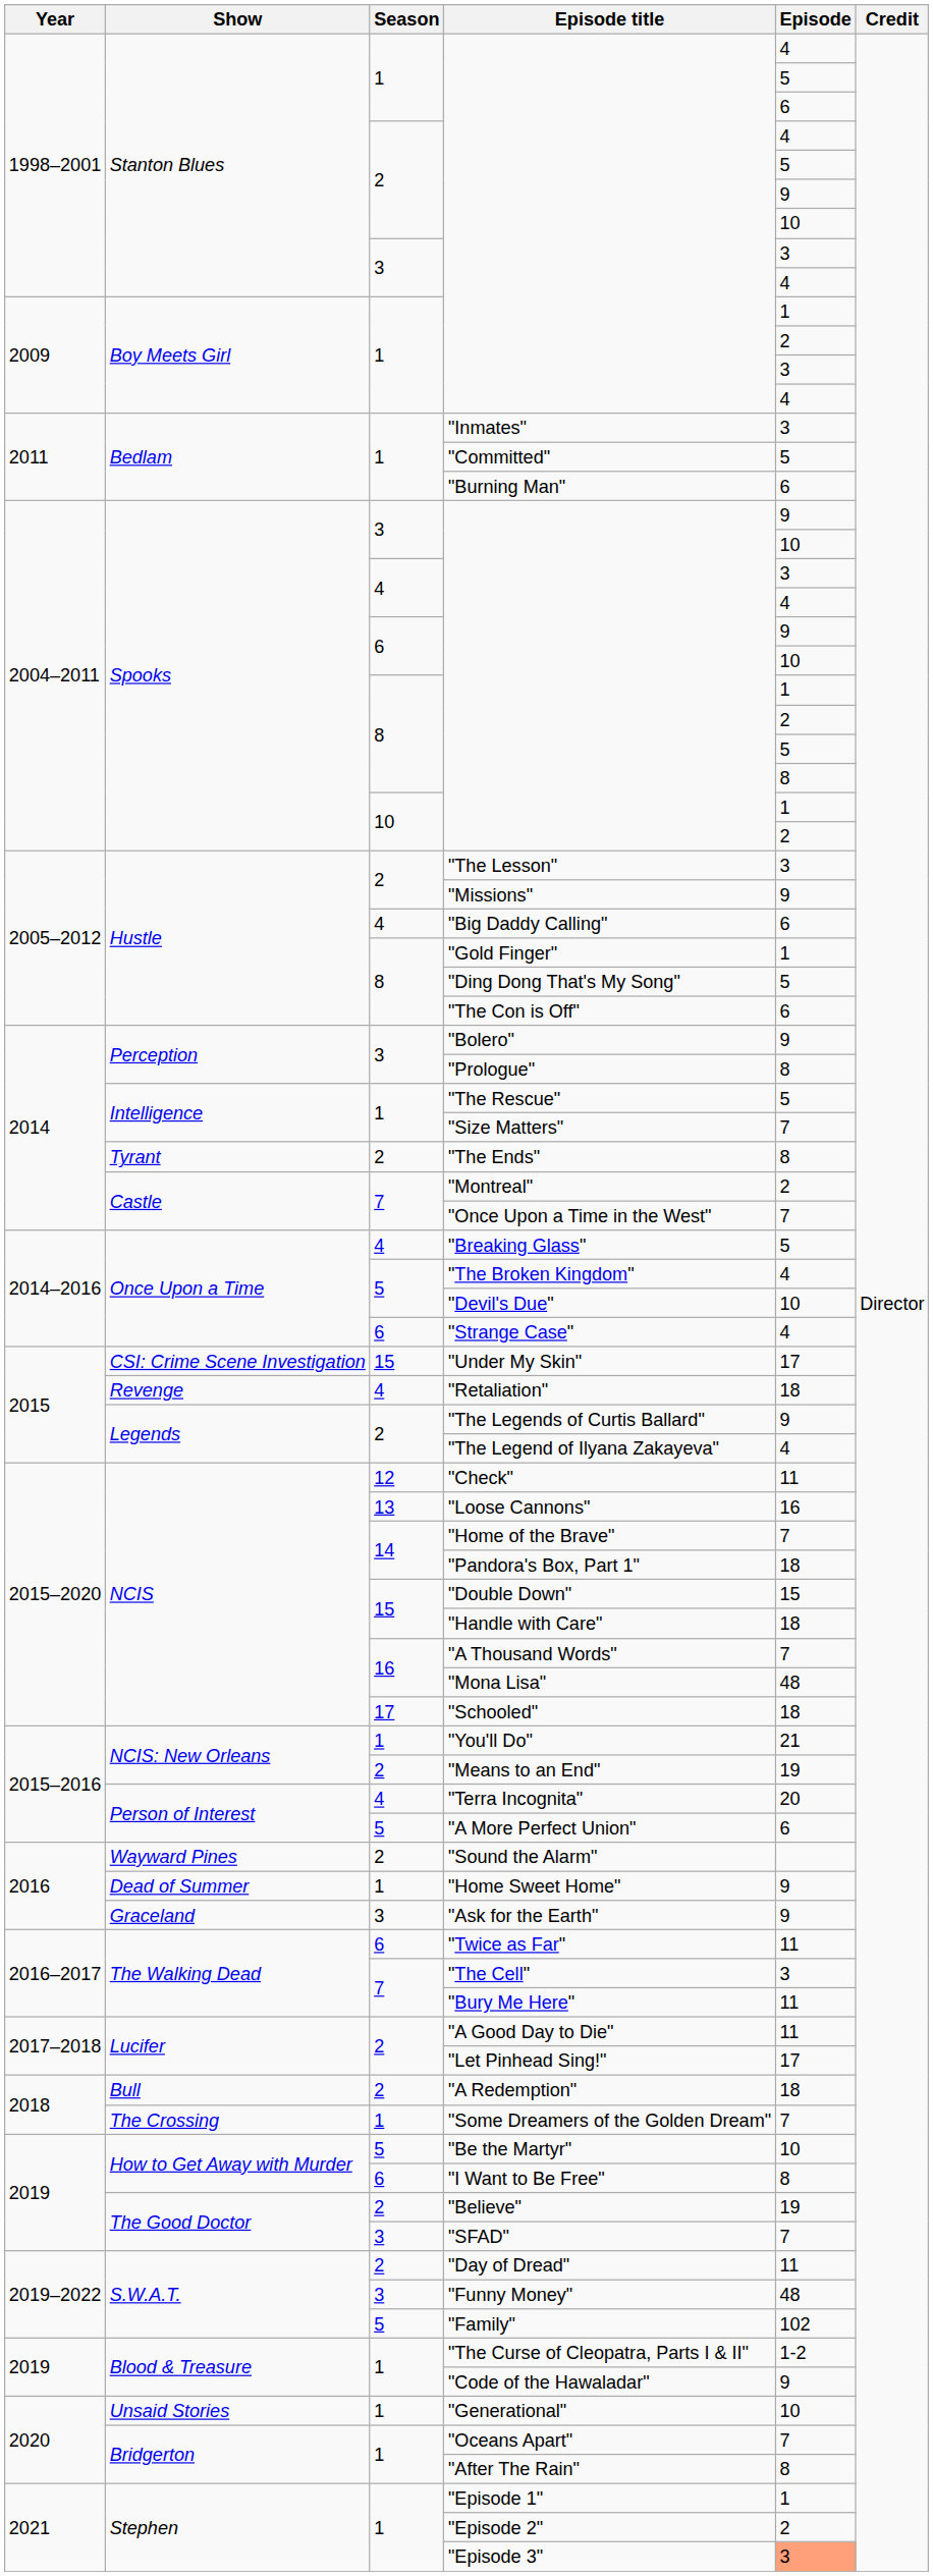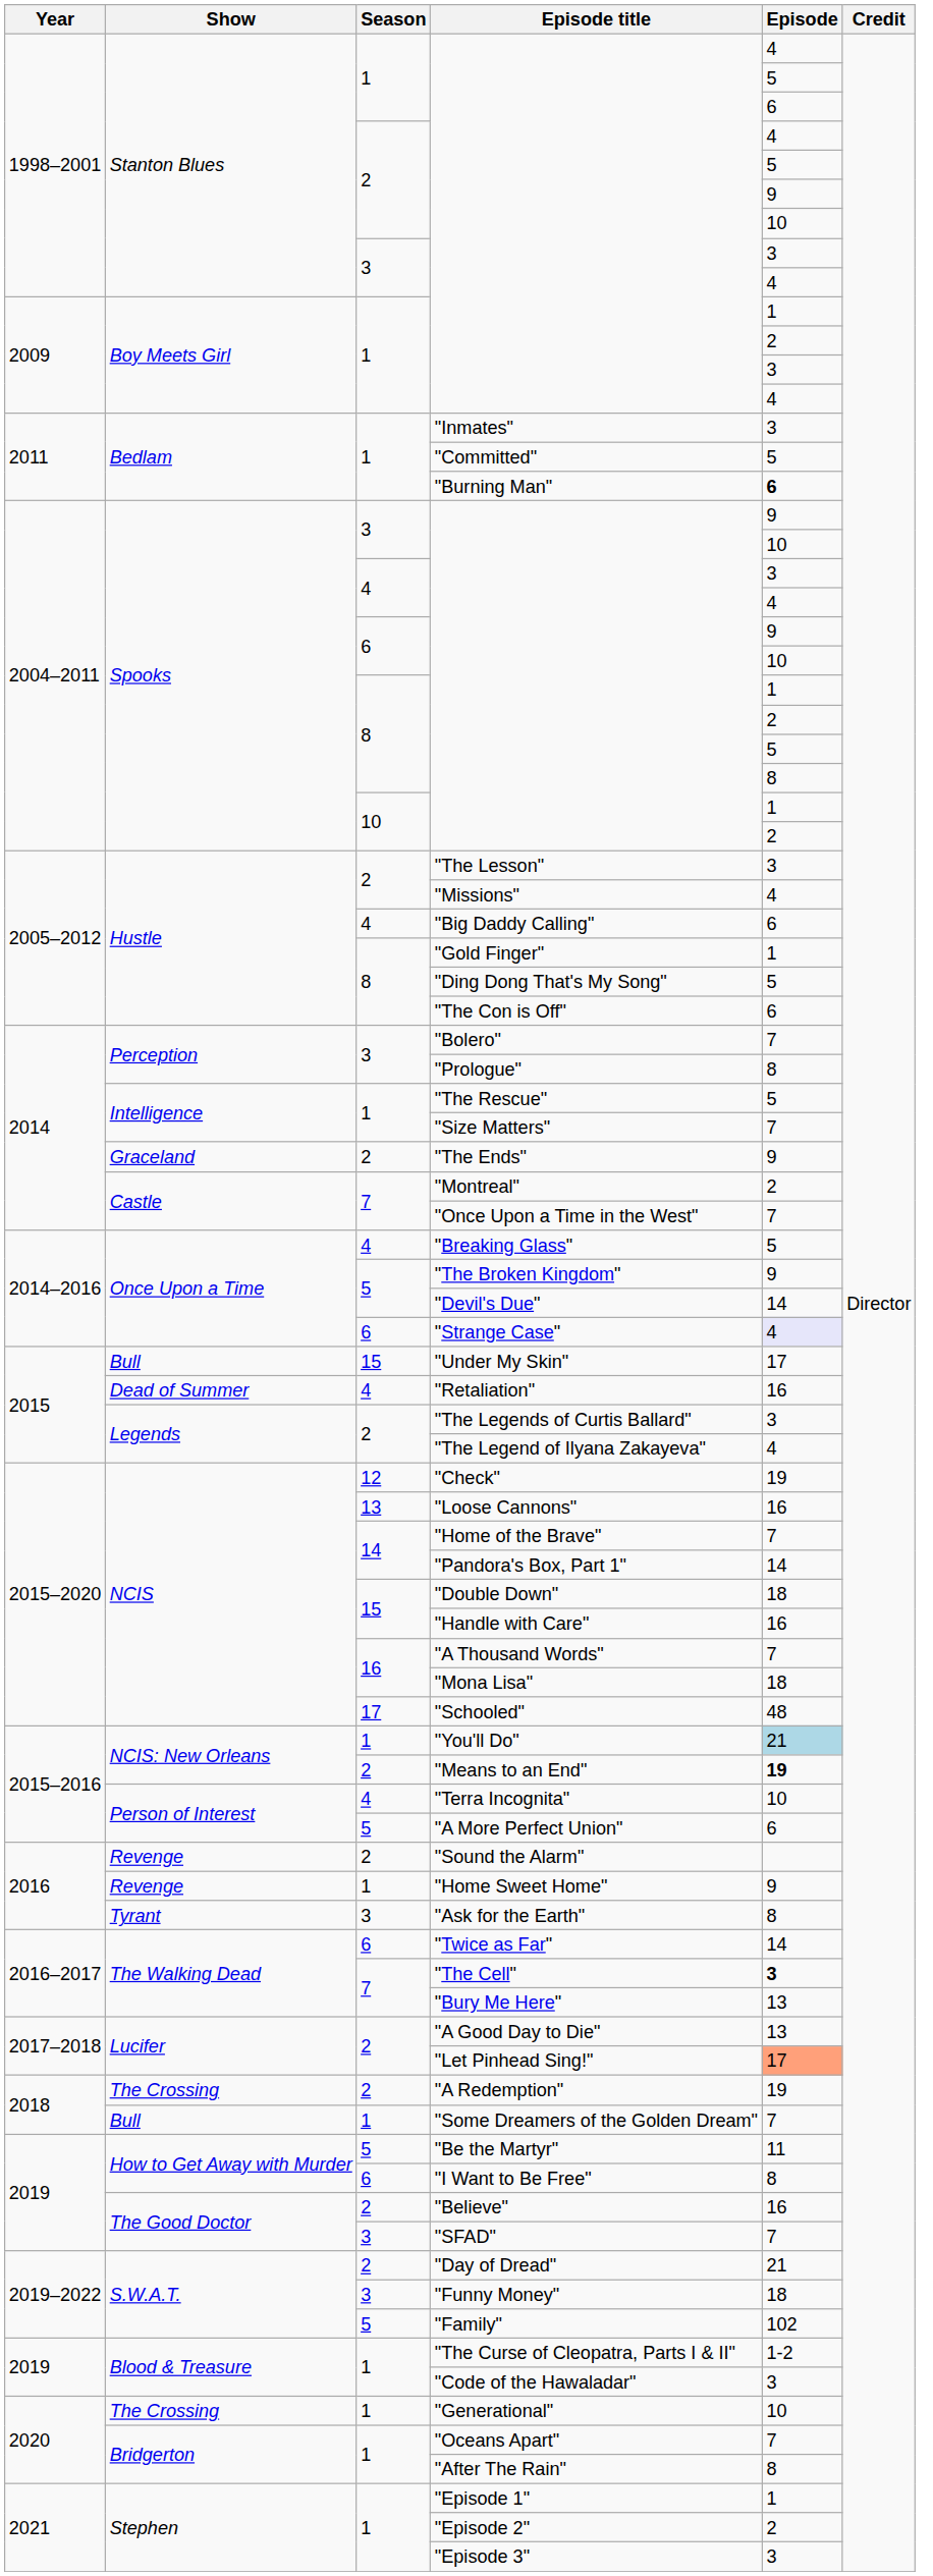 <table class="wikitable" style="font-size: 95%;">
 <tr>
 <th>Year</th>
 <th>Show</th>
 <th>Season</th>
 <th>Episode title</th>
 <th>Episode</th>
 <th>Credit</th>
 </tr>
 <tr>
 <td rowspan=9>1998–2001</td>
 <td rowspan=9><em>Stanton Blues</em></td>
 <td rowspan=3>1</td>
 <td rowspan=13></td>
 <td>4</td>
 <td rowspan=87>Director</td>
 </tr>
 <tr>
 <td>5</td>
 </tr>
 <tr>
 <td>6</td>
 </tr>
 <tr>
 <td rowspan=4>2</td>
 <td>4</td>
 </tr>
 <tr>
 <td>5</td>
 </tr>
 <tr>
 <td>9</td>
 </tr>
 <tr>
 <td>10</td>
 </tr>
 <tr>
 <td rowspan=2>3</td>
 <td>3</td>
 </tr>
 <tr>
 <td>4</td>
 </tr>
 <tr>
 <td rowspan=4>2009</td>
 <td rowspan=4><em><a href='#'>Boy Meets Girl</a></em></td>
 <td rowspan=4>1</td>
 <td>1</td>
 </tr>
 <tr>
 <td>2</td>
 </tr>
 <tr>
 <td>3</td>
 </tr>
 <tr>
 <td>4</td>
 </tr>
 <tr>
 <td rowspan=3>2011</td>
 <td rowspan=3><em><a href='#'>Bedlam</a></em></td>
 <td rowspan=3>1</td>
 <td>"Inmates"</td>
 <td>3</td>
 </tr>
 <tr>
 <td>"Committed"</td>
 <td>5</td>
 </tr>
 <tr>
 <td>"Burning Man"</td>
-<td>6</td>
+<td><strong>6</strong></td>
 </tr>
 <tr>
 <td rowspan=12>2004–2011</td>
 <td rowspan=12><em><a href='#'>Spooks</a></em></td>
 <td rowspan=2>3</td>
 <td rowspan=12></td>
 <td>9</td>
 </tr>
 <tr>
 <td>10</td>
 </tr>
 <tr>
 <td rowspan=2>4</td>
 <td>3</td>
 </tr>
 <tr>
 <td>4</td>
 </tr>
 <tr>
 <td rowspan=2>6</td>
 <td>9</td>
 </tr>
 <tr>
 <td>10</td>
 </tr>
 <tr>
 <td rowspan=4>8</td>
 <td>1</td>
 </tr>
 <tr>
 <td>2</td>
 </tr>
 <tr>
 <td>5</td>
 </tr>
 <tr>
 <td>8</td>
 </tr>
 <tr>
 <td rowspan=2>10</td>
 <td>1</td>
 </tr>
 <tr>
 <td>2</td>
 </tr>
 <tr>
 <td rowspan=6>2005–2012</td>
 <td rowspan=6><em><a href='#'>Hustle</a></em></td>
 <td rowspan=2>2</td>
 <td>"The Lesson"</td>
 <td>3</td>
 </tr>
 <tr>
 <td>"Missions"</td>
-<td>9</td>
+<td>4</td>
 </tr>
 <tr>
 <td>4</td>
 <td>"Big Daddy Calling"</td>
 <td>6</td>
 </tr>
 <tr>
 <td rowspan=3>8</td>
 <td>"Gold Finger"</td>
 <td>1</td>
 </tr>
 <tr>
 <td>"Ding Dong That's My Song"</td>
 <td>5</td>
 </tr>
 <tr>
 <td>"The Con is Off"</td>
 <td>6</td>
 </tr>
 <tr>
 <td rowspan=7>2014</td>
 <td rowspan=2><em><a href='#'>Perception</a></em></td>
 <td rowspan=2>3</td>
 <td>"Bolero"</td>
-<td>9</td>
+<td>7</td>
 </tr>
 <tr>
 <td>"Prologue"</td>
 <td>8</td>
 </tr>
 <tr>
 <td rowspan=2><em><a href='#'>Intelligence</a></em></td>
 <td rowspan=2>1</td>
 <td>"The Rescue"</td>
 <td>5</td>
 </tr>
 <tr>
 <td>"Size Matters"</td>
 <td>7</td>
 </tr>
 <tr>
-<td><em><a href='#'>Tyrant</a></em></td>
+<td><em><a href='#'>Graceland</a></em></td>
 <td>2</td>
 <td>"The Ends"</td>
-<td>8</td>
+<td>9</td>
 </tr>
 <tr>
 <td rowspan=2><em><a href='#'>Castle</a></em></td>
 <td rowspan=2><a href='#'>7</a></td>
 <td>"Montreal"</td>
 <td>2</td>
 </tr>
 <tr>
 <td>"Once Upon a Time in the West"</td>
 <td>7</td>
 </tr>
 <tr>
 <td rowspan=4>2014–2016</td>
 <td rowspan=4><em><a href='#'>Once Upon a Time</a></em></td>
 <td><a href='#'>4</a></td>
 <td>"<a href='#'>Breaking Glass</a>"</td>
 <td>5</td>
 </tr>
 <tr>
 <td rowspan=2><a href='#'>5</a></td>
 <td>"<a href='#'>The Broken Kingdom</a>"</td>
-<td>4</td>
+<td>9</td>
 </tr>
 <tr>
 <td>"<a href='#'>Devil's Due</a>"</td>
-<td>10</td>
+<td>14</td>
 </tr>
 <tr>
 <td><a href='#'>6</a></td>
 <td>"<a href='#'>Strange Case</a>"</td>
-<td>4</td>
+<td style="background: lavender;">4</td>
 </tr>
 <tr>
 <td rowspan=4>2015</td>
-<td><em><a href='#'>CSI: Crime Scene Investigation</a></em></td>
+<td><em><a href='#'>Bull</a></em></td>
 <td><a href='#'>15</a></td>
 <td>"Under My Skin"</td>
 <td>17</td>
 </tr>
 <tr>
-<td><em><a href='#'>Revenge</a></em></td>
+<td><em><a href='#'>Dead of Summer</a></em></td>
 <td><a href='#'>4</a></td>
 <td>"Retaliation"</td>
-<td>18</td>
+<td>16</td>
 </tr>
 <tr>
 <td rowspan=2><em><a href='#'>Legends</a></em></td>
 <td rowspan=2>2</td>
 <td>"The Legends of Curtis Ballard"</td>
-<td>9</td>
+<td>3</td>
 </tr>
 <tr>
 <td>"The Legend of Ilyana Zakayeva"</td>
 <td>4</td>
 </tr>
 <tr>
 <td rowspan=9>2015–2020</td>
 <td rowspan=9><em><a href='#'>NCIS</a></em></td>
 <td><a href='#'>12</a></td>
 <td>"Check"</td>
-<td>11</td>
+<td>19</td>
 </tr>
 <tr>
 <td><a href='#'>13</a></td>
 <td>"Loose Cannons"</td>
 <td>16</td>
 </tr>
 <tr>
 <td rowspan=2><a href='#'>14</a></td>
 <td>"Home of the Brave"</td>
 <td>7</td>
 </tr>
 <tr>
 <td>"Pandora's Box, Part 1"</td>
-<td>18</td>
+<td>14</td>
 </tr>
 <tr>
 <td rowspan=2><a href='#'>15</a></td>
 <td>"Double Down"</td>
-<td>15</td>
+<td>18</td>
 </tr>
 <tr>
 <td>"Handle with Care"</td>
-<td>18</td>
+<td>16</td>
 </tr>
 <tr>
 <td rowspan=2><a href='#'>16</a></td>
 <td>"A Thousand Words"</td>
 <td>7</td>
 </tr>
 <tr>
 <td>"Mona Lisa"</td>
-<td>48</td>
+<td>18</td>
 </tr>
 <tr>
 <td><a href='#'>17</a></td>
 <td>"Schooled"</td>
-<td>18</td>
+<td>48</td>
 </tr>
 <tr>
 <td rowspan=4>2015–2016</td>
 <td rowspan=2><em><a href='#'>NCIS: New Orleans</a></em></td>
 <td><a href='#'>1</a></td>
 <td>"You'll Do"</td>
-<td>21</td>
+<td style="background: lightblue;">21</td>
 </tr>
 <tr>
 <td><a href='#'>2</a></td>
 <td>"Means to an End"</td>
-<td>19</td>
+<td><strong>19</strong></td>
 </tr>
 <tr>
 <td rowspan=2><em><a href='#'>Person of Interest</a></em></td>
 <td><a href='#'>4</a></td>
 <td>"Terra Incognita"</td>
-<td>20</td>
+<td>10</td>
 </tr>
 <tr>
 <td><a href='#'>5</a></td>
 <td>"A More Perfect Union"</td>
 <td>6</td>
 </tr>
 <tr>
 <td rowspan=3>2016</td>
-<td><em><a href='#'>Wayward Pines</a></em></td>
+<td><em><a href='#'>Revenge</a></em></td>
 <td>2</td>
 <td>"Sound the Alarm"</td>
 <td></td>
 </tr>
 <tr>
-<td><em><a href='#'>Dead of Summer</a></em></td>
+<td><em><a href='#'>Revenge</a></em></td>
 <td>1</td>
 <td>"Home Sweet Home"</td>
 <td>9</td>
 </tr>
 <tr>
-<td><em><a href='#'>Graceland</a></em></td>
+<td><em><a href='#'>Tyrant</a></em></td>
 <td>3</td>
 <td>"Ask for the Earth"</td>
-<td>9</td>
+<td>8</td>
 </tr>
 <tr>
 <td rowspan=3>2016–2017</td>
 <td rowspan=3><em><a href='#'>The Walking Dead</a></em></td>
 <td><a href='#'>6</a></td>
 <td>"<a href='#'>Twice as Far</a>"</td>
-<td>11</td>
+<td>14</td>
 </tr>
 <tr>
 <td rowspan=2><a href='#'>7</a></td>
 <td>"<a href='#'>The Cell</a>"</td>
-<td>3</td>
+<td><strong>3</strong></td>
 </tr>
 <tr>
 <td>"<a href='#'>Bury Me Here</a>"</td>
-<td>11</td>
+<td>13</td>
 </tr>
 <tr>
 <td rowspan="2">2017–2018</td>
 <td rowspan="2"><em><a href='#'>Lucifer</a></em></td>
 <td rowspan="2"><a href='#'>2</a></td>
 <td>"A Good Day to Die"</td>
-<td>11</td>
+<td>13</td>
 </tr>
 <tr>
 <td>"Let Pinhead Sing!"</td>
-<td>17</td>
+<td style="background: lightsalmon;">17</td>
 </tr>
 <tr>
 <td rowspan=2>2018</td>
-<td><em><a href='#'>Bull</a></em></td>
+<td><em><a href='#'>The Crossing</a></em></td>
 <td><a href='#'>2</a></td>
 <td>"A Redemption"</td>
-<td>18</td>
+<td>19</td>
 </tr>
 <tr>
-<td><em><a href='#'>The Crossing</a></em></td>
+<td><em><a href='#'>Bull</a></em></td>
 <td><a href='#'>1</a></td>
 <td>"Some Dreamers of the Golden Dream"</td>
 <td>7</td>
 </tr>
 <tr>
 <td rowspan="4">2019</td>
 <td rowspan=2><em><a href='#'>How to Get Away with Murder</a></em></td>
 <td><a href='#'>5</a></td>
 <td>"Be the Martyr"</td>
-<td>10</td>
+<td>11</td>
 </tr>
 <tr>
 <td><a href='#'>6</a></td>
 <td>"I Want to Be Free"</td>
 <td>8</td>
 </tr>
 <tr>
 <td rowspan=2><em><a href='#'>The Good Doctor</a></em></td>
 <td><a href='#'>2</a></td>
 <td>"Believe"</td>
-<td>19</td>
+<td>16</td>
 </tr>
 <tr>
 <td><a href='#'>3</a></td>
 <td>"SFAD"</td>
 <td>7</td>
 </tr>
 <tr>
 <td rowspan=3>2019–2022</td>
 <td rowspan=3><em><a href='#'>S.W.A.T.</a></em></td>
 <td><a href='#'>2</a></td>
 <td>"Day of Dread"</td>
-<td>11</td>
+<td>21</td>
 </tr>
 <tr>
 <td><a href='#'>3</a></td>
 <td>"Funny Money"</td>
-<td>48</td>
+<td>18</td>
 </tr>
 <tr>
 <td><a href='#'>5</a></td>
 <td>"Family"</td>
 <td>102</td>
 </tr>
 <tr>
 <td rowspan=2>2019</td>
 <td rowspan=2><em><a href='#'>Blood & Treasure</a></em></td>
 <td rowspan=2>1</td>
 <td>"The Curse of Cleopatra, Parts I & II"</td>
 <td>1-2</td>
 </tr>
 <tr>
 <td>"Code of the Hawaladar"</td>
-<td>9</td>
+<td>3</td>
 </tr>
 <tr>
 <td rowspan="3">2020</td>
-<td><em><a href='#'>Unsaid Stories</a></em></td>
+<td><em><a href='#'>The Crossing</a></em></td>
 <td>1</td>
 <td>"Generational"</td>
 <td>10</td>
 </tr>
 <tr>
 <td rowspan=2><em><a href='#'>Bridgerton</a></em></td>
 <td rowspan=2>1</td>
 <td>"Oceans Apart"</td>
 <td>7</td>
 </tr>
 <tr>
 <td>"After The Rain"</td>
 <td>8</td>
 </tr>
 <tr>
 <td rowspan=3>2021</td>
 <td rowspan=3><em>Stephen</em></td>
 <td rowspan=3>1</td>
 <td>"Episode 1"</td>
 <td>1</td>
 </tr>
 <tr>
 <td>"Episode 2"</td>
 <td>2</td>
 </tr>
 <tr>
 <td>"Episode 3"</td>
-<td style="background: lightsalmon;">3</td>
+<td>3</td>
 </tr>
 <tr>
 </tr>
 </table>
